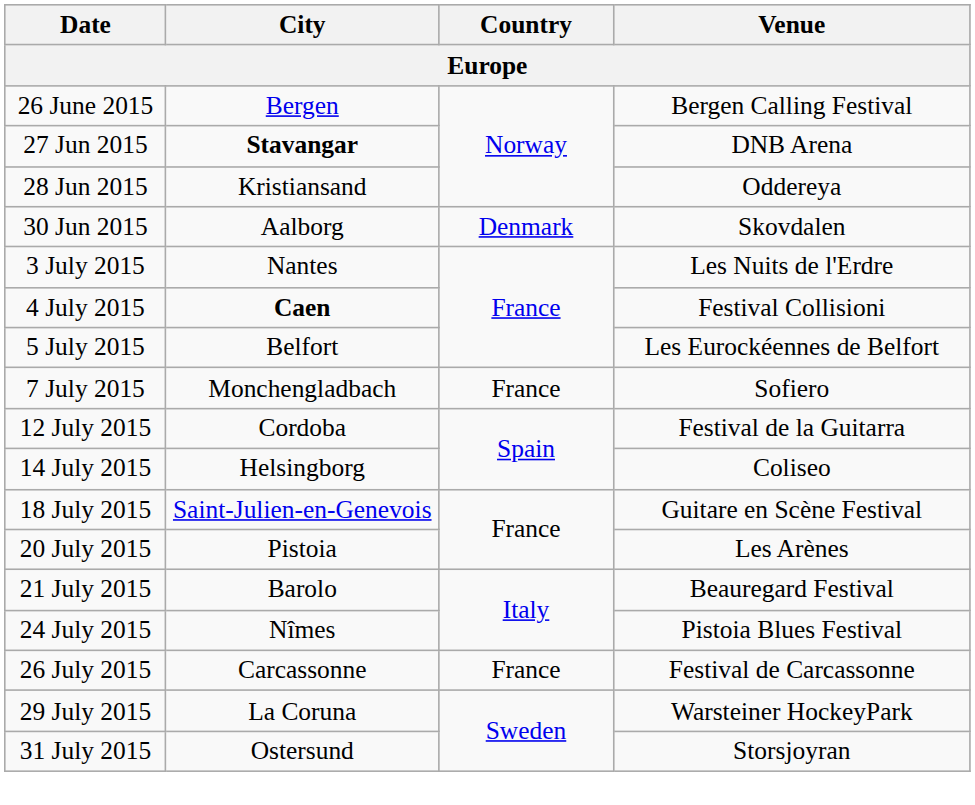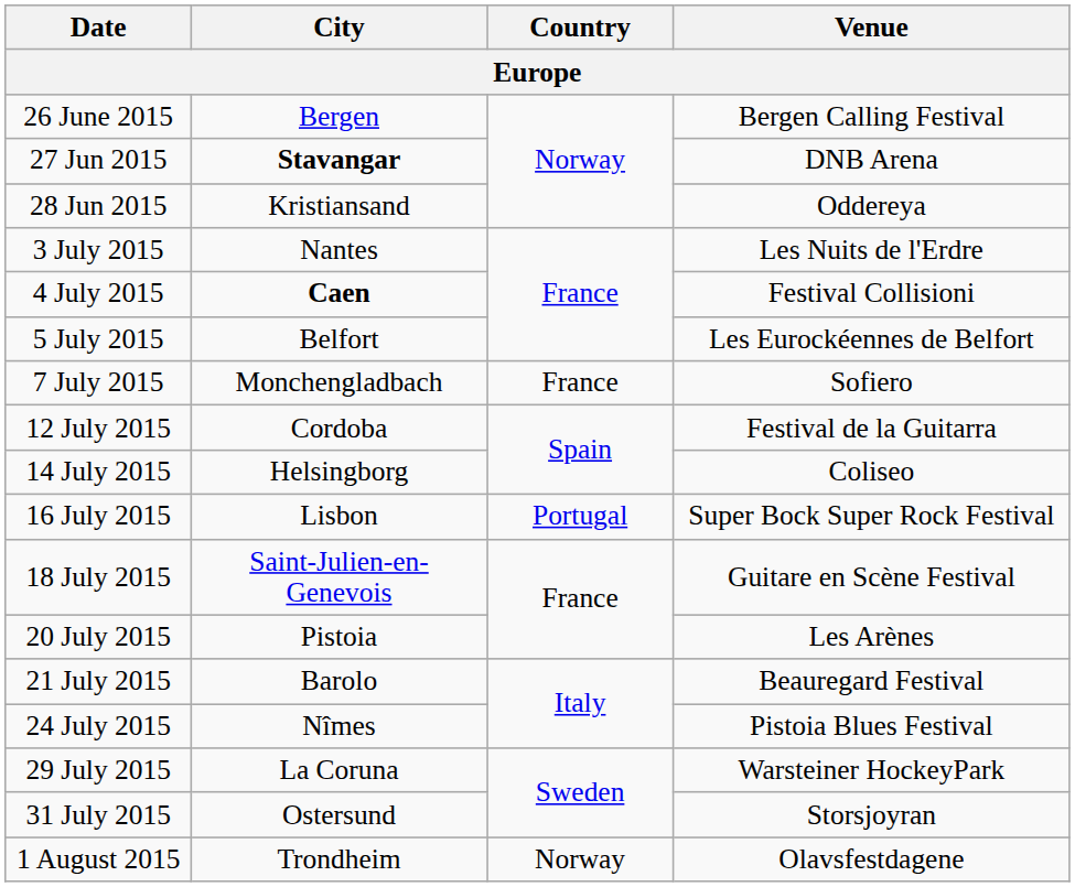 <table class="wikitable" style="text-align:center;">
 <tr>
 <th scope="col" style="width:11em;">Date</th>
 <th scope="col" style="width:14em;">City</th>
 <th scope="col" style="width:10em;">Country</th>
 <th scope="col" style="width:24em;">Venue</th>
 </tr>
 <tr>
 <th colspan="4">Europe</th>
 </tr>
 <tr>
 <td>26 June 2015</td>
 <td><a href='#'>Bergen</a></td>
 <td rowspan="3"><a href='#'>Norway</a></td>
 <td>Bergen Calling Festival</td>
 </tr>
 <tr>
 <td>27 Jun 2015</td>
 <td><strong>Stavangar</strong></td>
 <td>DNB Arena</td>
 </tr>
 <tr>
 <td>28 Jun 2015</td>
 <td>Kristiansand</td>
 <td>Oddereya</td>
-</tr>
-<tr>
-<td>30 Jun 2015</td>
-<td>Aalborg</td>
-<td><a href='#'>Denmark</a></td>
-<td>Skovdalen</td>
 </tr>
 <tr>
 <td>3 July 2015</td>
 <td>Nantes</td>
 <td rowspan="3"><a href='#'>France</a></td>
 <td>Les Nuits de l'Erdre</td>
 </tr>
 <tr>
 <td>4 July 2015</td>
 <td><strong>Caen</strong></td>
 <td>Festival Collisioni</td>
 </tr>
 <tr>
 <td>5 July 2015</td>
 <td>Belfort</td>
 <td>Les Eurockéennes de Belfort</td>
 </tr>
 <tr>
 <td>7 July 2015</td>
 <td>Monchengladbach</td>
 <td>France</td>
 <td>Sofiero</td>
 </tr>
 <tr>
 <td>12 July 2015</td>
 <td>Cordoba</td>
 <td rowspan="2"><a href='#'>Spain</a></td>
 <td>Festival de la Guitarra</td>
 </tr>
 <tr>
 <td>14 July 2015</td>
 <td>Helsingborg</td>
 <td>Coliseo</td>
 </tr>
 <tr>
+<td>16 July 2015</td>
+<td>Lisbon</td>
+<td><a href='#'>Portugal</a></td>
+<td>Super Bock Super Rock Festival</td>
+</tr>
+<tr>
 <td>18 July 2015</td>
 <td><a href='#'>Saint-Julien-en-Genevois</a></td>
 <td rowspan="2">France</td>
 <td>Guitare en Scène Festival</td>
 </tr>
 <tr>
 <td>20 July 2015</td>
 <td>Pistoia</td>
 <td>Les Arènes</td>
 </tr>
 <tr>
 <td>21 July 2015</td>
 <td>Barolo</td>
 <td rowspan="2"><a href='#'>Italy</a></td>
 <td>Beauregard Festival</td>
 </tr>
 <tr>
 <td>24 July 2015</td>
 <td>Nîmes</td>
 <td>Pistoia Blues Festival</td>
 </tr>
 <tr>
-<td>26 July 2015</td>
-<td>Carcassonne</td>
-<td>France</td>
-<td>Festival de Carcassonne</td>
-</tr>
-<tr>
 <td>29 July 2015</td>
 <td>La Coruna</td>
 <td rowspan="2"><a href='#'>Sweden</a></td>
 <td>Warsteiner HockeyPark</td>
 </tr>
 <tr>
 <td>31 July 2015</td>
 <td>Ostersund</td>
 <td>Storsjoyran</td>
 </tr>
+<tr>
+<td>1 August 2015</td>
+<td>Trondheim</td>
+<td>Norway</td>
+<td>Olavsfestdagene</td>
+</tr>
 </table>
